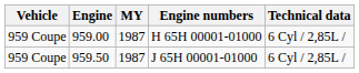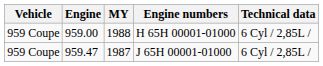 <table class="wikitable">
 <tr>
 <th>Vehicle</th>
 <th>Engine</th>
 <th>MY</th>
 <th>Engine numbers</th>
 <th>Technical data</th>
 </tr>
 <tr>
 <td>959 Coupe</td>
 <td>959.00</td>
-<td>1987</td>
+<td>1988</td>
 <td>H 65H 00001-01000</td>
 <td>6 Cyl / 2,85L / </td>
 </tr>
 <tr>
 <td>959 Coupe</td>
-<td>959.50</td>
+<td>959.47</td>
 <td>1987</td>
 <td>J 65H 00001-01000</td>
 <td>6 Cyl / 2,85L / </td>
 </tr>
 </table>
